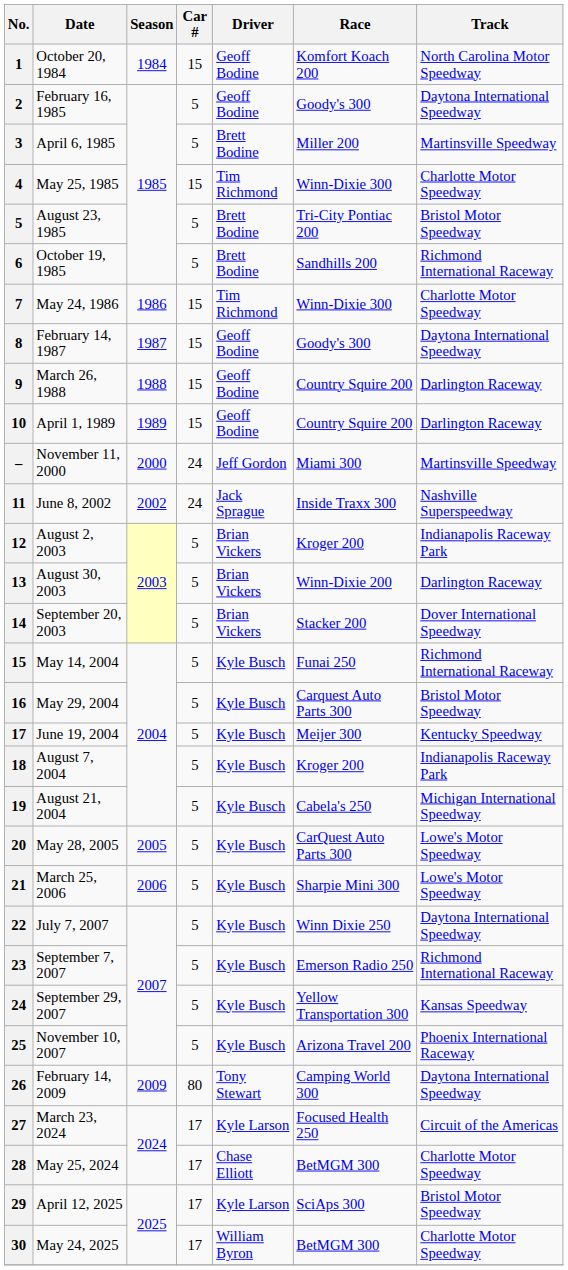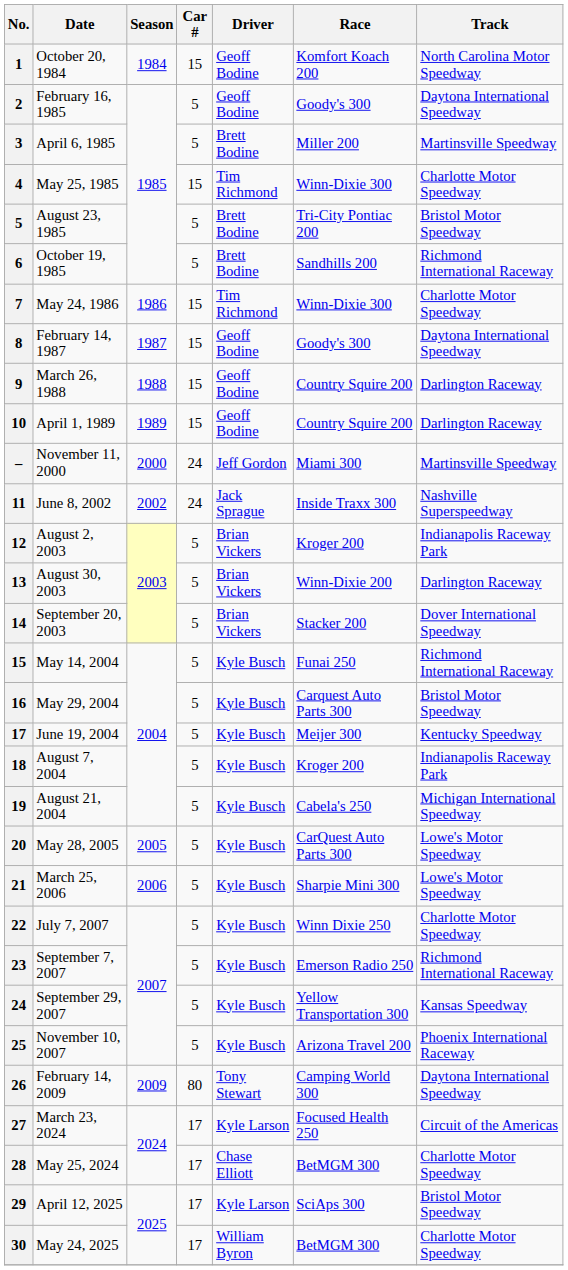 <table class="wikitable sortable">
 <tr>
 <th scope="col">No.</th>
 <th scope="col">Date</th>
 <th scope="col">Season</th>
 <th scope="col">Car #</th>
 <th scope="col">Driver</th>
 <th scope="col">Race</th>
 <th scope="col">Track</th>
 </tr>
 <tr>
 <th scope="row">1</th>
 <td>October 20, 1984</td>
 <td style="text-align:center;"><a href='#'>1984</a><br></td>
 <td style="text-align:center;">15</td>
 <td><a href='#'>Geoff Bodine</a></td>
 <td><a href='#'>Komfort Koach 200</a></td>
 <td><a href='#'>North Carolina Motor Speedway</a></td>
 </tr>
 <tr>
 <th scope="row">2</th>
 <td>February 16, 1985</td>
 <td rowspan="5" style="text-align:center;"><a href='#'>1985</a></td>
 <td style="text-align:center;">5</td>
 <td><a href='#'>Geoff Bodine</a></td>
 <td><a href='#'>Goody's 300</a></td>
 <td><a href='#'>Daytona International Speedway</a></td>
 </tr>
 <tr>
 <th scope="row">3</th>
 <td>April 6, 1985</td>
 <td style="text-align:center;">5</td>
 <td><a href='#'>Brett Bodine</a></td>
 <td><a href='#'>Miller 200</a></td>
 <td><a href='#'>Martinsville Speedway</a></td>
 </tr>
 <tr>
 <th scope="row">4</th>
 <td>May 25, 1985</td>
 <td style="text-align:center;">15</td>
 <td><a href='#'>Tim Richmond</a></td>
 <td><a href='#'>Winn-Dixie 300</a></td>
 <td><a href='#'>Charlotte Motor Speedway</a></td>
 </tr>
 <tr>
 <th scope="row">5</th>
 <td>August 23, 1985</td>
 <td style="text-align:center;">5</td>
 <td><a href='#'>Brett Bodine</a></td>
 <td><a href='#'>Tri-City Pontiac 200</a></td>
 <td><a href='#'>Bristol Motor Speedway</a></td>
 </tr>
 <tr>
 <th scope="row">6</th>
 <td>October 19, 1985</td>
 <td style="text-align:center;">5</td>
 <td><a href='#'>Brett Bodine</a></td>
 <td><a href='#'>Sandhills 200</a></td>
 <td><a href='#'>Richmond International Raceway</a></td>
 </tr>
 <tr>
 <th scope="row">7</th>
 <td>May 24, 1986</td>
 <td style="text-align:center;"><a href='#'>1986</a></td>
 <td style="text-align:center;">15</td>
 <td><a href='#'>Tim Richmond</a></td>
 <td><a href='#'>Winn-Dixie 300</a></td>
 <td><a href='#'>Charlotte Motor Speedway</a></td>
 </tr>
 <tr>
 <th scope="row">8</th>
 <td>February 14, 1987</td>
 <td style="text-align:center;"><a href='#'>1987</a></td>
 <td style="text-align:center;">15</td>
 <td><a href='#'>Geoff Bodine</a></td>
 <td><a href='#'>Goody's 300</a></td>
 <td><a href='#'>Daytona International Speedway</a></td>
 </tr>
 <tr>
 <th scope="row">9</th>
 <td>March 26, 1988</td>
 <td style="text-align:center;"><a href='#'>1988</a></td>
 <td style="text-align:center;">15</td>
 <td><a href='#'>Geoff Bodine</a></td>
 <td><a href='#'>Country Squire 200</a></td>
 <td><a href='#'>Darlington Raceway</a></td>
 </tr>
 <tr>
 <th scope="row">10</th>
 <td>April 1, 1989</td>
 <td style="text-align:center;"><a href='#'>1989</a></td>
 <td style="text-align:center;">15</td>
 <td><a href='#'>Geoff Bodine</a></td>
 <td><a href='#'>Country Squire 200</a></td>
 <td><a href='#'>Darlington Raceway</a></td>
 </tr>
 <tr>
 <th scope="row">–</th>
 <td>November 11, 2000</td>
 <td style="text-align:center;"><a href='#'>2000</a></td>
 <td style="text-align:center;">24</td>
 <td><a href='#'>Jeff Gordon</a></td>
 <td><a href='#'>Miami 300</a></td>
 <td><a href='#'>Martinsville Speedway</a></td>
 </tr>
 <tr>
 <th scope="row">11</th>
 <td>June 8, 2002</td>
 <td style="text-align:center;"><a href='#'>2002</a></td>
 <td style="text-align:center;">24</td>
 <td><a href='#'>Jack Sprague</a></td>
 <td><a href='#'>Inside Traxx 300</a></td>
 <td><a href='#'>Nashville Superspeedway</a></td>
 </tr>
 <tr>
 <th scope="row">12</th>
 <td>August 2, 2003</td>
 <td rowspan="3" style="text-align:center; background:#FFFFBF;"><a href='#'>2003</a><br></td>
 <td style="text-align:center;">5</td>
 <td><a href='#'>Brian Vickers</a></td>
 <td><a href='#'>Kroger 200</a></td>
 <td><a href='#'>Indianapolis Raceway Park</a></td>
 </tr>
 <tr>
 <th scope="row">13</th>
 <td>August 30, 2003</td>
 <td style="text-align:center;">5</td>
 <td><a href='#'>Brian Vickers</a></td>
 <td><a href='#'>Winn-Dixie 200</a></td>
 <td><a href='#'>Darlington Raceway</a></td>
 </tr>
 <tr>
 <th scope="row">14</th>
 <td>September 20, 2003</td>
 <td style="text-align:center;">5</td>
 <td><a href='#'>Brian Vickers</a></td>
 <td><a href='#'>Stacker 200</a></td>
 <td><a href='#'>Dover International Speedway</a></td>
 </tr>
 <tr>
 <th scope="row">15</th>
 <td>May 14, 2004</td>
 <td rowspan="5" style="text-align:center;"><a href='#'>2004</a></td>
 <td style="text-align:center;">5</td>
 <td><a href='#'>Kyle Busch</a></td>
 <td><a href='#'>Funai 250</a></td>
 <td><a href='#'>Richmond International Raceway</a></td>
 </tr>
 <tr>
 <th scope="row">16</th>
 <td>May 29, 2004</td>
 <td style="text-align:center;">5</td>
 <td><a href='#'>Kyle Busch</a></td>
 <td><a href='#'>Carquest Auto Parts 300</a></td>
 <td><a href='#'>Bristol Motor Speedway</a></td>
 </tr>
 <tr>
 <th scope="row">17</th>
 <td>June 19, 2004</td>
 <td style="text-align:center;">5</td>
 <td><a href='#'>Kyle Busch</a></td>
 <td><a href='#'>Meijer 300</a></td>
 <td><a href='#'>Kentucky Speedway</a></td>
 </tr>
 <tr>
 <th scope="row">18</th>
 <td>August 7, 2004</td>
 <td style="text-align:center;">5</td>
 <td><a href='#'>Kyle Busch</a></td>
 <td><a href='#'>Kroger 200</a></td>
 <td><a href='#'>Indianapolis Raceway Park</a></td>
 </tr>
 <tr>
 <th scope="row">19</th>
 <td>August 21, 2004</td>
 <td style="text-align:center;">5</td>
 <td><a href='#'>Kyle Busch</a></td>
 <td><a href='#'>Cabela's 250</a></td>
 <td><a href='#'>Michigan International Speedway</a></td>
 </tr>
 <tr>
 <th scope="row">20</th>
 <td>May 28, 2005</td>
 <td style="text-align:center;"><a href='#'>2005</a></td>
 <td style="text-align:center;">5</td>
 <td><a href='#'>Kyle Busch</a></td>
 <td><a href='#'>CarQuest Auto Parts 300</a></td>
 <td><a href='#'>Lowe's Motor Speedway</a></td>
 </tr>
 <tr>
 <th scope="row">21</th>
 <td>March 25, 2006</td>
 <td style="text-align:center;"><a href='#'>2006</a></td>
 <td style="text-align:center;">5</td>
 <td><a href='#'>Kyle Busch</a></td>
 <td><a href='#'>Sharpie Mini 300</a></td>
 <td><a href='#'>Lowe's Motor Speedway</a></td>
 </tr>
 <tr>
 <th scope="row">22</th>
 <td>July 7, 2007</td>
 <td rowspan="4" style="text-align:center;"><a href='#'>2007</a></td>
 <td style="text-align:center;">5</td>
 <td><a href='#'>Kyle Busch</a></td>
 <td><a href='#'>Winn Dixie 250</a></td>
-<td><a href='#'>Daytona International Speedway</a></td>
+<td><a href='#'>Charlotte Motor Speedway</a></td>
 </tr>
 <tr>
 <th scope="row">23</th>
 <td>September 7, 2007</td>
 <td style="text-align:center;">5</td>
 <td><a href='#'>Kyle Busch</a></td>
 <td><a href='#'>Emerson Radio 250</a></td>
 <td><a href='#'>Richmond International Raceway</a></td>
 </tr>
 <tr>
 <th scope="row">24</th>
 <td>September 29, 2007</td>
 <td style="text-align:center;">5</td>
 <td><a href='#'>Kyle Busch</a></td>
 <td><a href='#'>Yellow Transportation 300</a></td>
 <td><a href='#'>Kansas Speedway</a></td>
 </tr>
 <tr>
 <th scope="row">25</th>
 <td>November 10, 2007</td>
 <td style="text-align:center;">5</td>
 <td><a href='#'>Kyle Busch</a></td>
 <td><a href='#'>Arizona Travel 200</a></td>
 <td><a href='#'>Phoenix International Raceway</a></td>
 </tr>
 <tr>
 <th scope="row">26</th>
 <td>February 14, 2009</td>
 <td style="text-align:center;"><a href='#'>2009</a></td>
 <td style="text-align:center;">80</td>
 <td><a href='#'>Tony Stewart</a></td>
 <td><a href='#'>Camping World 300</a></td>
 <td><a href='#'>Daytona International Speedway</a></td>
 </tr>
 <tr>
 <th scope="row">27</th>
 <td>March 23, 2024</td>
 <td rowspan="2" style="text-align:center;"><a href='#'>2024</a></td>
 <td style="text-align:center;">17</td>
 <td><a href='#'>Kyle Larson</a></td>
 <td><a href='#'>Focused Health 250</a></td>
 <td><a href='#'>Circuit of the Americas</a></td>
 </tr>
 <tr>
 <th scope="row">28</th>
 <td>May 25, 2024</td>
 <td style="text-align:center;">17</td>
 <td><a href='#'>Chase Elliott</a></td>
 <td><a href='#'>BetMGM 300</a></td>
 <td><a href='#'>Charlotte Motor Speedway</a></td>
 </tr>
 <tr>
 <th scope="row">29</th>
 <td>April 12, 2025</td>
 <td rowspan="2" style="text-align:center;"><a href='#'>2025</a></td>
 <td style="text-align:center;">17</td>
 <td><a href='#'>Kyle Larson</a></td>
 <td><a href='#'>SciAps 300</a></td>
 <td><a href='#'>Bristol Motor Speedway</a></td>
 </tr>
 <tr>
 <th scope="row">30</th>
 <td>May 24, 2025</td>
 <td style="text-align:center;">17</td>
 <td><a href='#'>William Byron</a></td>
 <td><a href='#'>BetMGM 300</a></td>
 <td><a href='#'>Charlotte Motor Speedway</a></td>
 </tr>
 <tr>
 </tr>
 </table>
